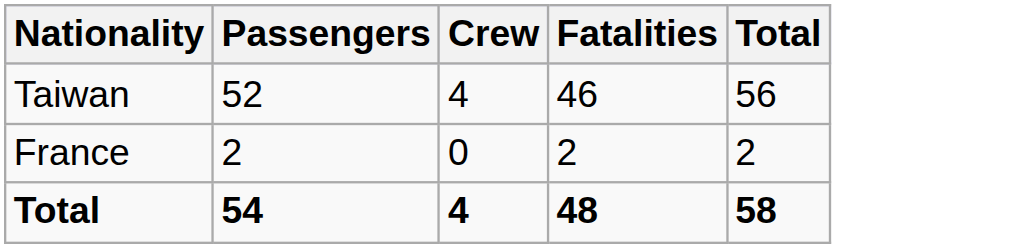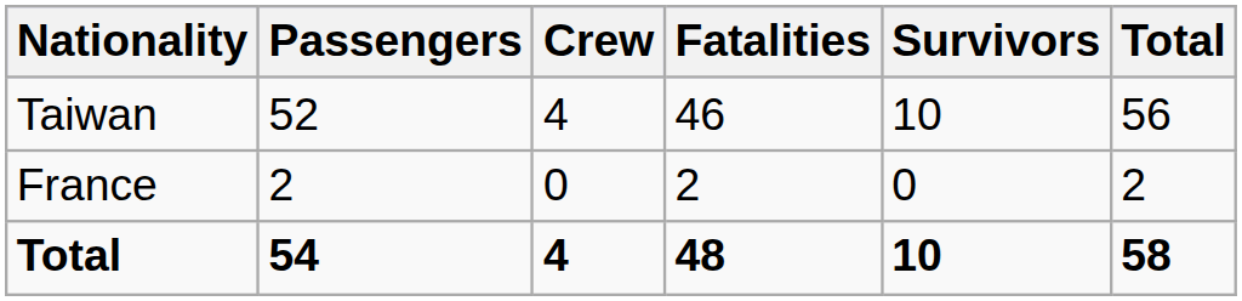 <table class="wikitable">
 <tr style="background:#ccf;">
 <th>Nationality</th>
 <th>Passengers</th>
 <th>Crew</th>
 <th>Fatalities</th>
+<th>Survivors</th>
 <th>Total</th>
 </tr>
 <tr valign=top>
 <td>Taiwan</td>
 <td>52</td>
 <td>4</td>
 <td>46</td>
+<td>10</td>
 <td>56</td>
 </tr>
 <tr valign=top>
 <td>France</td>
 <td>2</td>
 <td>0</td>
 <td>2</td>
+<td>0</td>
 <td>2</td>
 </tr>
 <tr valign=top>
 <td><strong>Total</strong></td>
 <td><strong>54</strong></td>
 <td><strong>4</strong></td>
 <td><strong>48</strong></td>
+<td><strong>10</strong></td>
 <td><strong>58</strong></td>
 </tr>
 </table>
